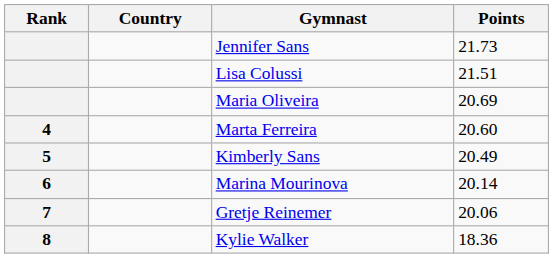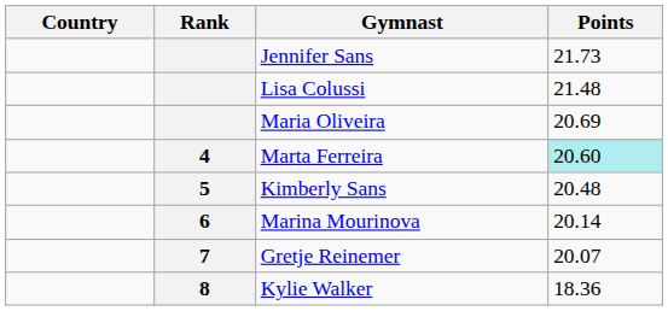 <table class="wikitable" width=500>
 <tr bgcolor="#efefef">
+<th>Country</th>
 <th>Rank</th>
-<th>Country</th>
 <th>Gymnast</th>
 <th>Points</th>
 </tr>
 <tr>
+<td></td>
 <th></th>
-<td></td>
 <td><a href='#'>Jennifer Sans</a></td>
 <td>21.73</td>
 </tr>
 <tr>
+<td></td>
 <th></th>
-<td></td>
 <td><a href='#'>Lisa Colussi</a></td>
-<td>21.51</td>
+<td>21.48</td>
 </tr>
 <tr>
+<td></td>
 <th></th>
-<td></td>
 <td><a href='#'>Maria Oliveira</a></td>
 <td>20.69</td>
 </tr>
 <tr>
+<td></td>
 <th>4</th>
-<td></td>
 <td><a href='#'>Marta Ferreira</a></td>
-<td>20.60</td>
+<td style="background: paleturquoise;">20.60</td>
 </tr>
 <tr>
+<td></td>
 <th>5</th>
-<td></td>
 <td><a href='#'>Kimberly Sans</a></td>
-<td>20.49</td>
+<td>20.48</td>
 </tr>
 <tr>
+<td></td>
 <th>6</th>
-<td></td>
 <td><a href='#'>Marina Mourinova</a></td>
 <td>20.14</td>
 </tr>
 <tr>
+<td></td>
 <th>7</th>
-<td></td>
 <td><a href='#'>Gretje Reinemer</a></td>
-<td>20.06</td>
+<td>20.07</td>
 </tr>
 <tr>
+<td></td>
 <th>8</th>
-<td></td>
 <td><a href='#'>Kylie Walker</a></td>
 <td>18.36</td>
 </tr>
 </table>
